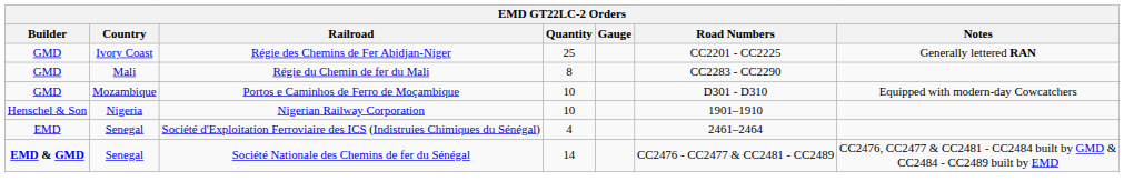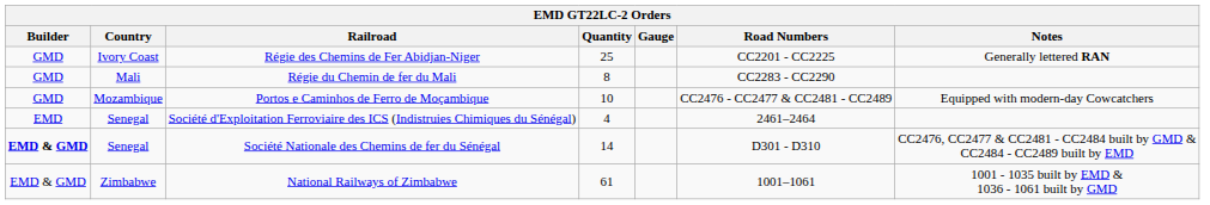 <table class="wikitable">
 <tr>
 <th colspan="7">EMD GT22LC-2 Orders</th>
 </tr>
 <tr>
 <th>Builder</th>
 <th>Country</th>
 <th>Railroad</th>
 <th>Quantity</th>
 <th>Gauge</th>
 <th>Road Numbers</th>
 <th>Notes</th>
 </tr>
 <tr align="center">
 <td><a href='#'>GMD</a></td>
 <td><a href='#'>Ivory Coast</a></td>
 <td><a href='#'>Régie des Chemins de Fer Abidjan-Niger</a></td>
 <td>25</td>
 <td></td>
 <td>CC2201 - CC2225</td>
 <td>Generally lettered <strong>RAN</strong></td>
 </tr>
 <tr align="center">
 <td><a href='#'>GMD</a></td>
 <td><a href='#'>Mali</a></td>
 <td><a href='#'>Régie du Chemin de fer du Mali</a></td>
 <td>8</td>
 <td></td>
 <td>CC2283 - CC2290</td>
 <td></td>
 </tr>
 <tr align="center">
 <td><a href='#'>GMD</a></td>
 <td><a href='#'>Mozambique</a></td>
 <td><a href='#'>Portos e Caminhos de Ferro de Moçambique</a></td>
 <td>10</td>
 <td></td>
-<td>D301 - D310</td>
+<td>CC2476 - CC2477 & CC2481 - CC2489</td>
 <td>Equipped with modern-day Cowcatchers</td>
-</tr>
-<tr align="center">
-<td><a href='#'>Henschel & Son</a></td>
-<td><a href='#'>Nigeria</a></td>
-<td><a href='#'>Nigerian Railway Corporation</a></td>
-<td>10</td>
-<td></td>
-<td>1901–1910</td>
-<td></td>
 </tr>
 <tr align="center">
 <td><a href='#'>EMD</a></td>
 <td><a href='#'>Senegal</a></td>
 <td><a href='#'>Société d'Exploitation Ferroviaire des ICS</a> (<a href='#'>Indistruies Chimiques du Sénégal</a>)</td>
 <td>4</td>
 <td></td>
 <td>2461–2464</td>
 <td></td>
 </tr>
 <tr align="center">
 <td><strong><a href='#'>EMD</a> & <a href='#'>GMD</a></strong></td>
 <td><a href='#'>Senegal</a></td>
 <td><a href='#'>Société Nationale des Chemins de fer du Sénégal</a></td>
 <td>14 </td>
 <td></td>
-<td>CC2476 - CC2477 & CC2481 - CC2489</td>
+<td>D301 - D310</td>
 <td>CC2476, CC2477 & CC2481 - CC2484 built by <a href='#'>GMD</a> & <br>CC2484 - CC2489 built by <a href='#'>EMD</a></td>
 </tr>
+<tr align="center">
+<td><a href='#'>EMD</a> & <a href='#'>GMD</a></td>
+<td><a href='#'>Zimbabwe</a></td>
+<td><a href='#'>National Railways of Zimbabwe</a></td>
+<td>61</td>
+<td></td>
+<td>1001–1061</td>
+<td>1001 - 1035 built by <a href='#'>EMD</a> & <br>1036  - 1061 built by <a href='#'>GMD</a></td>
+</tr>
 </table>
